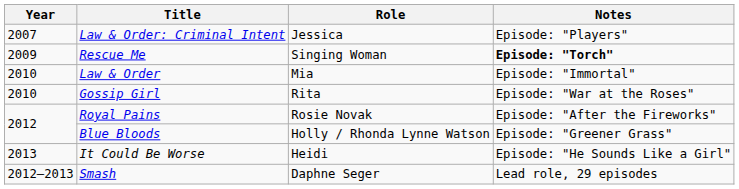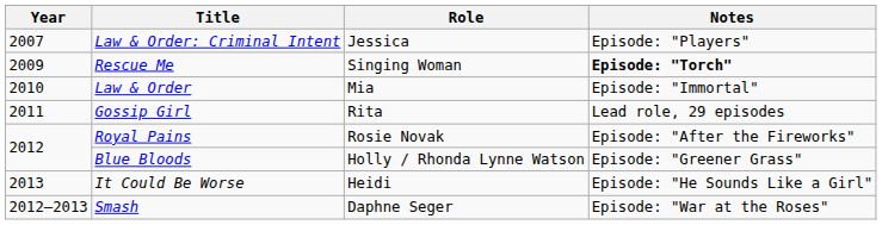 <table class="wikitable sortable">
 <tr>
 <th>Year</th>
 <th>Title</th>
 <th>Role</th>
 <th class="unsortable">Notes</th>
 </tr>
 <tr>
 <td>2007</td>
 <td><em><a href='#'>Law & Order: Criminal Intent</a></em></td>
 <td>Jessica</td>
 <td>Episode: "Players"</td>
 </tr>
 <tr>
 <td>2009</td>
 <td><em><a href='#'>Rescue Me</a></em></td>
 <td>Singing Woman</td>
 <td><strong>Episode: "Torch"</strong></td>
 </tr>
 <tr>
 <td>2010</td>
 <td><em><a href='#'>Law & Order</a></em></td>
 <td>Mia</td>
 <td>Episode: "Immortal"</td>
 </tr>
 <tr>
-<td>2010</td>
+<td>2011</td>
 <td><em><a href='#'>Gossip Girl</a></em></td>
 <td>Rita</td>
-<td>Episode: "War at the Roses"</td>
+<td>Lead role, 29 episodes</td>
 </tr>
 <tr>
 <td rowspan="2">2012</td>
 <td><em><a href='#'>Royal Pains</a></em></td>
 <td>Rosie Novak</td>
 <td>Episode: "After the Fireworks"</td>
 </tr>
 <tr>
 <td><em><a href='#'>Blue Bloods</a></em></td>
 <td>Holly / Rhonda Lynne Watson</td>
 <td>Episode: "Greener Grass"</td>
 </tr>
 <tr>
 <td>2013</td>
 <td><em>It Could Be Worse</em></td>
 <td>Heidi</td>
 <td>Episode: "He Sounds Like a Girl"</td>
 </tr>
 <tr>
 <td>2012–2013</td>
 <td><em><a href='#'>Smash</a></em></td>
 <td>Daphne Seger</td>
-<td>Lead role, 29 episodes</td>
+<td>Episode: "War at the Roses"</td>
 </tr>
 </table>
